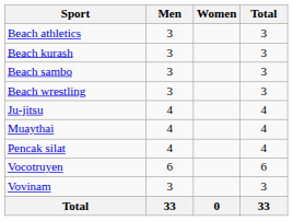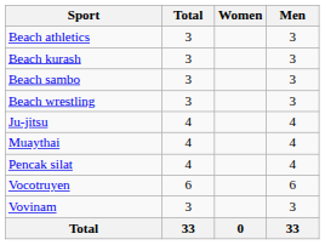 <table class="wikitable sortable" style="text-align:center;">
 <tr>
 <th width=180>Sport</th>
+<th width=55>Total</th>
+<th width=55>Women</th>
 <th width=55>Men</th>
-<th width=55>Women</th>
-<th width=55>Total</th>
 </tr>
 <tr>
 <td align=left><a href='#'>Beach athletics</a></td>
 <td>3</td>
 <td></td>
 <td>3</td>
 </tr>
 <tr>
 <td align=left><a href='#'>Beach kurash</a></td>
 <td>3</td>
 <td></td>
 <td>3</td>
 </tr>
 <tr>
 <td align=left><a href='#'>Beach sambo</a></td>
 <td>3</td>
 <td></td>
 <td>3</td>
 </tr>
 <tr>
 <td align=left><a href='#'>Beach wrestling</a></td>
 <td>3</td>
 <td></td>
 <td>3</td>
 </tr>
 <tr>
 <td align=left><a href='#'>Ju-jitsu</a></td>
 <td>4</td>
 <td></td>
 <td>4</td>
 </tr>
 <tr>
 <td align=left><a href='#'>Muaythai</a></td>
 <td>4</td>
 <td></td>
 <td>4</td>
 </tr>
 <tr>
 <td align=left><a href='#'>Pencak silat</a></td>
 <td>4</td>
 <td></td>
 <td>4</td>
 </tr>
 <tr>
 <td align=left><a href='#'>Vocotruyen</a></td>
 <td>6</td>
 <td></td>
 <td>6</td>
 </tr>
 <tr>
 <td align=left><a href='#'>Vovinam</a></td>
 <td>3</td>
 <td></td>
 <td>3</td>
 </tr>
 <tr class="sortbottom">
 <th>Total</th>
 <th>33</th>
 <th>0</th>
 <th>33</th>
 </tr>
 </table>
